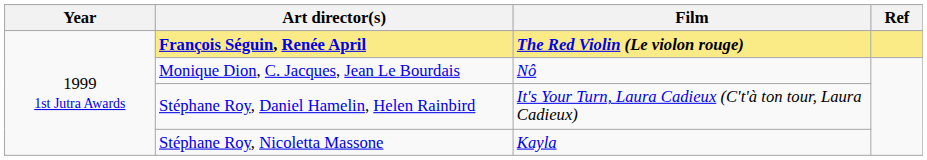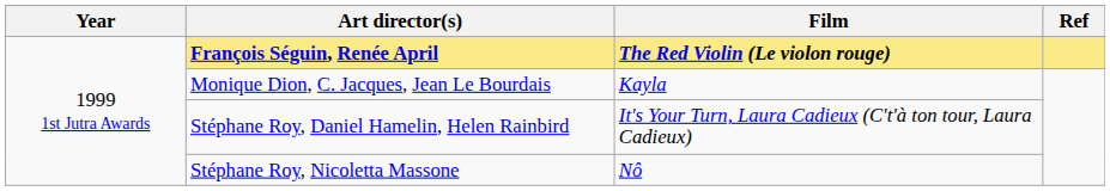 <table class="wikitable" style="width:100%;">
 <tr style="background:#bebebe;">
 <th style="width:8%;">Year</th>
 <th style="width:19%;">Art director(s)</th>
 <th style="width:19%;">Film</th>
 <th style="width:2%;">Ref</th>
 </tr>
 <tr>
 <td rowspan="5" align="center">1999 <br> <small><a href='#'>1st Jutra Awards</a></small></td>
 </tr>
 <tr style="background:#FAEB86">
 <td><strong><a href='#'>François Séguin</a>, <a href='#'>Renée April</a></strong></td>
 <td><strong><em><a href='#'>The Red Violin</a> (Le violon rouge)</em></strong></td>
 <td></td>
 </tr>
 <tr>
 <td><a href='#'>Monique Dion</a>, <a href='#'>C. Jacques</a>, <a href='#'>Jean Le Bourdais</a></td>
-<td><em><a href='#'>Nô</a></em></td>
+<td><em><a href='#'>Kayla</a></em></td>
 <td rowspan=3></td>
 </tr>
 <tr>
 <td><a href='#'>Stéphane Roy</a>, <a href='#'>Daniel Hamelin</a>, <a href='#'>Helen Rainbird</a></td>
 <td><em><a href='#'>It's Your Turn, Laura Cadieux</a> (C't'à ton tour, Laura Cadieux)</em></td>
 </tr>
 <tr>
 <td><a href='#'>Stéphane Roy</a>, <a href='#'>Nicoletta Massone</a></td>
-<td><em><a href='#'>Kayla</a></em></td>
+<td><em><a href='#'>Nô</a></em></td>
 </tr>
 </table>
